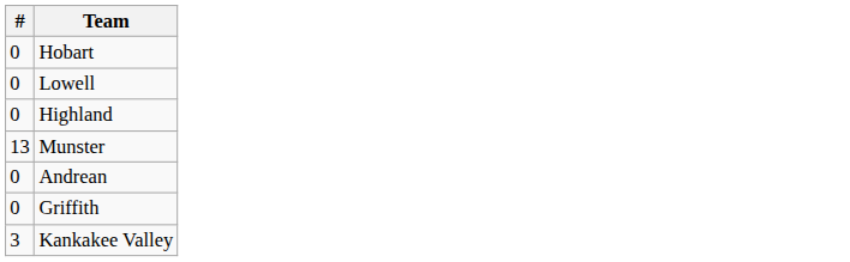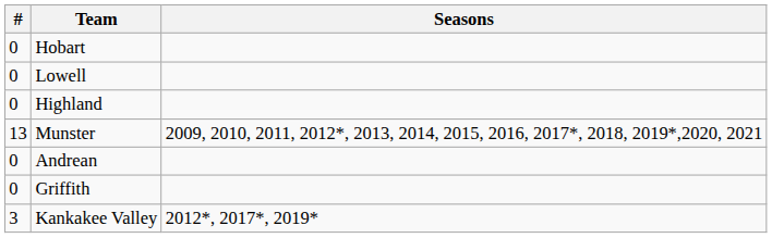 <table class="wikitable" style=>
 <tr>
 <th>#</th>
 <th>Team</th>
+<th>Seasons</th>
 </tr>
 <tr>
 <td>0</td>
 <td>Hobart</td>
+<td></td>
 </tr>
 <tr>
 <td>0</td>
 <td>Lowell</td>
+<td></td>
 </tr>
 <tr>
 <td>0</td>
 <td>Highland</td>
+<td></td>
 </tr>
 <tr>
 <td>13</td>
 <td>Munster</td>
+<td>2009, 2010, 2011, 2012*, 2013, 2014, 2015, 2016, 2017*, 2018, 2019*,2020, 2021</td>
 </tr>
 <tr>
 <td>0</td>
 <td>Andrean</td>
+<td></td>
 </tr>
 <tr>
 <td>0</td>
 <td>Griffith</td>
+<td></td>
 </tr>
 <tr>
 <td>3</td>
 <td>Kankakee Valley</td>
+<td>2012*, 2017*, 2019*</td>
 </tr>
 </table>
